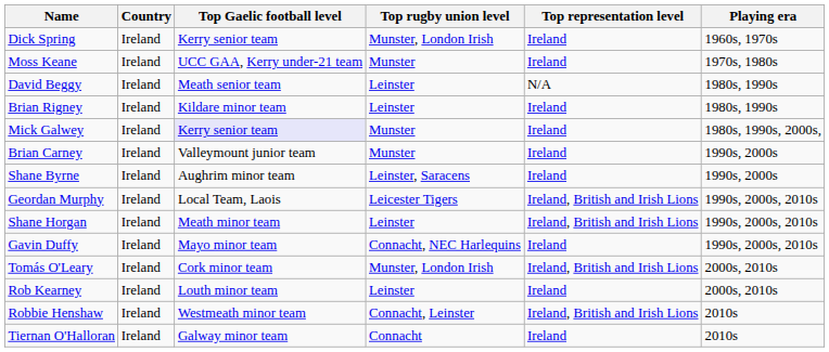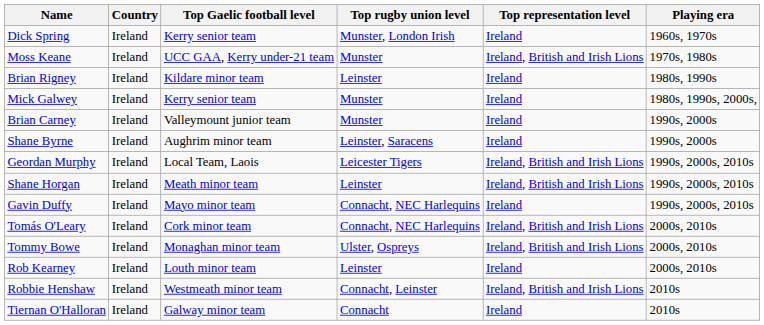 <table class="wikitable" style="font-size: 95%;">
 <tr>
 <th>Name</th>
 <th>Country</th>
 <th>Top Gaelic football level</th>
 <th>Top rugby union level</th>
 <th>Top representation level</th>
 <th>Playing era</th>
 </tr>
 <tr>
 <td><a href='#'>Dick Spring</a></td>
 <td>Ireland</td>
 <td><a href='#'>Kerry senior team</a></td>
 <td><a href='#'>Munster</a>, <a href='#'>London Irish</a></td>
 <td><a href='#'>Ireland</a></td>
 <td>1960s, 1970s</td>
 </tr>
 <tr>
 <td><a href='#'>Moss Keane</a></td>
 <td>Ireland</td>
 <td><a href='#'>UCC GAA</a>, <a href='#'>Kerry under-21 team</a></td>
 <td><a href='#'>Munster</a></td>
-<td><a href='#'>Ireland</a></td>
+<td><a href='#'>Ireland</a>, <a href='#'>British and Irish Lions</a></td>
 <td>1970s, 1980s</td>
-</tr>
-<tr>
-<td><a href='#'>David Beggy</a></td>
-<td>Ireland</td>
-<td><a href='#'>Meath senior team</a></td>
-<td><a href='#'>Leinster</a></td>
-<td>N/A</td>
-<td>1980s, 1990s</td>
 </tr>
 <tr>
 <td><a href='#'>Brian Rigney</a></td>
 <td>Ireland</td>
 <td><a href='#'>Kildare minor team</a></td>
 <td><a href='#'>Leinster</a></td>
 <td><a href='#'>Ireland</a></td>
 <td>1980s, 1990s</td>
 </tr>
 <tr>
 <td><a href='#'>Mick Galwey</a></td>
 <td>Ireland</td>
-<td style="background: lavender;"><a href='#'>Kerry senior team</a></td>
+<td><a href='#'>Kerry senior team</a></td>
 <td><a href='#'>Munster</a></td>
 <td><a href='#'>Ireland</a></td>
 <td>1980s, 1990s, 2000s,</td>
 </tr>
 <tr>
 <td><a href='#'>Brian Carney</a></td>
 <td>Ireland</td>
 <td>Valleymount junior team</td>
 <td><a href='#'>Munster</a></td>
 <td><a href='#'>Ireland</a></td>
 <td>1990s, 2000s</td>
 </tr>
 <tr>
 <td><a href='#'>Shane Byrne</a></td>
 <td>Ireland</td>
 <td>Aughrim minor team</td>
 <td><a href='#'>Leinster</a>, <a href='#'>Saracens</a></td>
 <td><a href='#'>Ireland</a></td>
 <td>1990s, 2000s</td>
 </tr>
 <tr>
 <td><a href='#'>Geordan Murphy</a></td>
 <td>Ireland</td>
 <td>Local Team, Laois</td>
 <td><a href='#'>Leicester Tigers</a></td>
 <td><a href='#'>Ireland</a>, <a href='#'>British and Irish Lions</a></td>
 <td>1990s, 2000s, 2010s</td>
 </tr>
 <tr>
 <td><a href='#'>Shane Horgan</a></td>
 <td>Ireland</td>
 <td><a href='#'>Meath minor team</a></td>
 <td><a href='#'>Leinster</a></td>
 <td><a href='#'>Ireland</a>, <a href='#'>British and Irish Lions</a></td>
 <td>1990s, 2000s, 2010s</td>
 </tr>
 <tr>
 <td><a href='#'>Gavin Duffy</a></td>
 <td>Ireland</td>
 <td><a href='#'>Mayo minor team</a></td>
 <td><a href='#'>Connacht</a>, <a href='#'>NEC Harlequins</a></td>
 <td><a href='#'>Ireland</a></td>
 <td>1990s, 2000s, 2010s</td>
 </tr>
 <tr>
 <td><a href='#'>Tomás O'Leary</a></td>
 <td>Ireland</td>
 <td><a href='#'>Cork minor team</a></td>
-<td><a href='#'>Munster</a>, <a href='#'>London Irish</a></td>
+<td><a href='#'>Connacht</a>, <a href='#'>NEC Harlequins</a></td>
+<td><a href='#'>Ireland</a>, <a href='#'>British and Irish Lions</a></td>
+<td>2000s, 2010s</td>
+</tr>
+<tr>
+<td><a href='#'>Tommy Bowe</a></td>
+<td>Ireland</td>
+<td><a href='#'>Monaghan minor team</a></td>
+<td><a href='#'>Ulster</a>, <a href='#'>Ospreys</a></td>
 <td><a href='#'>Ireland</a>, <a href='#'>British and Irish Lions</a></td>
 <td>2000s, 2010s</td>
 </tr>
 <tr>
 <td><a href='#'>Rob Kearney</a></td>
 <td>Ireland</td>
 <td><a href='#'>Louth minor team</a></td>
 <td><a href='#'>Leinster</a></td>
 <td><a href='#'>Ireland</a></td>
 <td>2000s, 2010s</td>
 </tr>
 <tr>
 <td><a href='#'>Robbie Henshaw</a></td>
 <td>Ireland</td>
 <td><a href='#'>Westmeath minor team</a></td>
 <td><a href='#'>Connacht</a>, <a href='#'>Leinster</a></td>
 <td><a href='#'>Ireland</a>, <a href='#'>British and Irish Lions</a></td>
 <td>2010s</td>
 </tr>
 <tr>
 <td><a href='#'>Tiernan O'Halloran</a></td>
 <td>Ireland</td>
 <td><a href='#'>Galway minor team</a></td>
 <td><a href='#'>Connacht</a></td>
 <td><a href='#'>Ireland</a></td>
 <td>2010s</td>
 </tr>
 </table>
